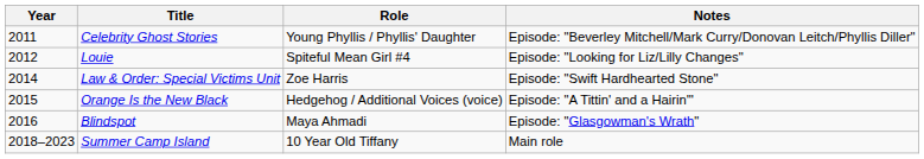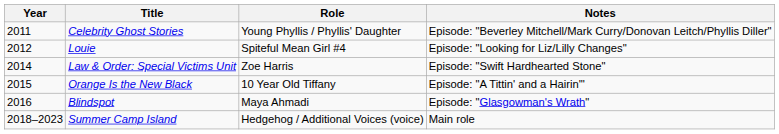 <table class="wikitable sortable">
 <tr>
 <th>Year</th>
 <th>Title</th>
 <th>Role</th>
 <th>Notes</th>
 </tr>
 <tr>
 <td>2011</td>
 <td><em><a href='#'>Celebrity Ghost Stories</a></em></td>
 <td>Young Phyllis / Phyllis' Daughter</td>
 <td>Episode: "Beverley Mitchell/Mark Curry/Donovan Leitch/Phyllis Diller"</td>
 </tr>
 <tr>
 <td>2012</td>
 <td><em><a href='#'>Louie</a></em></td>
 <td>Spiteful Mean Girl #4</td>
 <td>Episode: "Looking for Liz/Lilly Changes"</td>
 </tr>
 <tr>
 <td>2014</td>
 <td><em><a href='#'>Law & Order: Special Victims Unit</a></em></td>
 <td>Zoe Harris</td>
 <td>Episode: "Swift Hardhearted Stone"</td>
 </tr>
 <tr>
 <td>2015</td>
 <td><em><a href='#'>Orange Is the New Black</a></em></td>
-<td>Hedgehog / Additional Voices (voice)</td>
+<td>10 Year Old Tiffany</td>
 <td>Episode: "A Tittin' and a Hairin'"</td>
 </tr>
 <tr>
 <td>2016</td>
 <td><em><a href='#'>Blindspot</a></em></td>
 <td>Maya Ahmadi</td>
 <td>Episode: "<a href='#'>Glasgowman's Wrath</a>"</td>
 </tr>
 <tr>
 <td>2018–2023</td>
 <td><em><a href='#'>Summer Camp Island</a></em></td>
-<td>10 Year Old Tiffany</td>
+<td>Hedgehog / Additional Voices (voice)</td>
 <td>Main role</td>
 </tr>
 </table>
